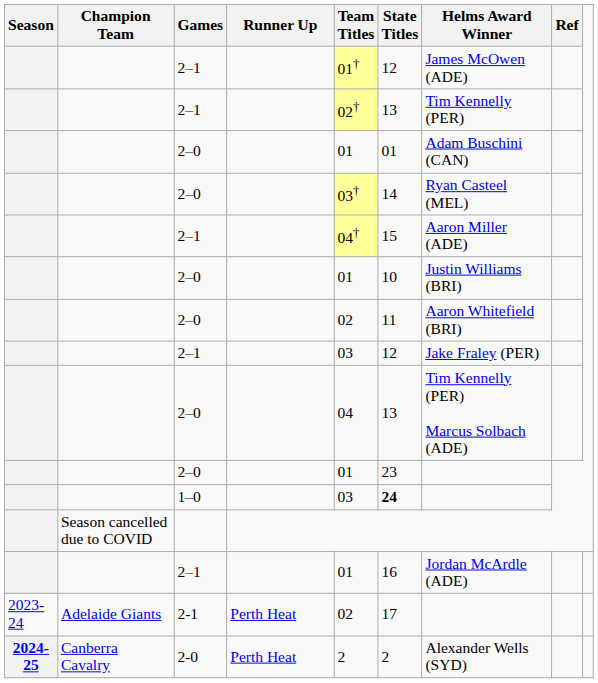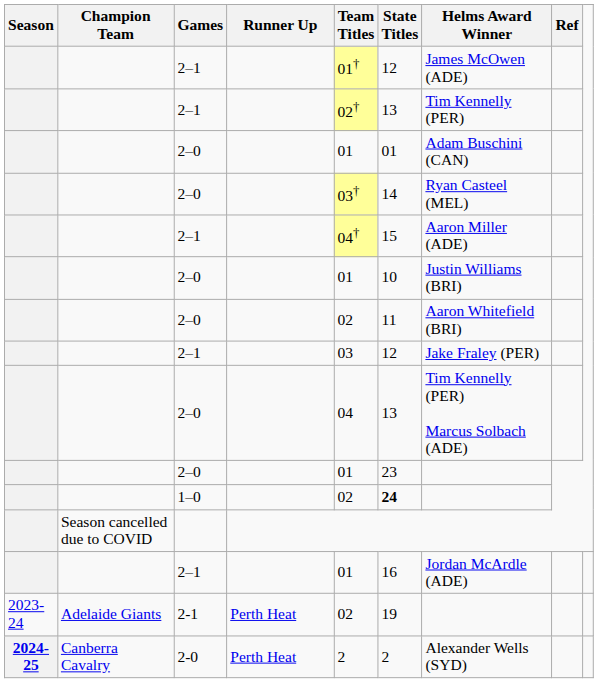 <table class="wikitable sortable plainrowheaders">
 <tr>
 <th scope="col">Season</th>
 <th scope="col" width=150>Champion Team</th>
 <th scope="col">Games</th>
 <th scope="col" width=150>Runner Up</th>
 <th scope="col">Team<br>Titles</th>
 <th scope="col">State<br>Titles</th>
 <th scope="col" width=180>Helms Award Winner</th>
 <th scope="col" class="unsortable">Ref</th>
 </tr>
 <tr>
 <th scope="row"></th>
 <td> </td>
 <td>2–1</td>
 <td> </td>
 <td style="background-color:#FFFF99;"><span>0</span>1<sup>†</sup></td>
 <td>12</td>
 <td> <a href='#'>James McOwen</a> (ADE)</td>
 <td></td>
 </tr>
 <tr>
 <th scope="row"></th>
 <td> </td>
 <td>2–1</td>
 <td> </td>
 <td style="background-color:#FFFF99;"><span>0</span>2<sup>†</sup></td>
 <td>13</td>
 <td> <a href='#'>Tim Kennelly</a> (PER)</td>
 <td></td>
 </tr>
 <tr>
 <th scope="row"></th>
 <td> </td>
 <td>2–0</td>
 <td> </td>
 <td><span>0</span>1</td>
 <td><span>0</span>1</td>
 <td> <a href='#'>Adam Buschini</a> (CAN)</td>
 <td></td>
 </tr>
 <tr>
 <th scope="row"></th>
 <td> </td>
 <td>2–0</td>
 <td> </td>
 <td style="background-color:#FFFF99;"><span>0</span>3<sup>†</sup></td>
 <td>14</td>
 <td> <a href='#'>Ryan Casteel</a> (MEL)</td>
 <td></td>
 </tr>
 <tr>
 <th scope="row"></th>
 <td> </td>
 <td>2–1</td>
 <td> </td>
 <td style="background-color:#FFFF99;"><span>0</span>4<sup>†</sup></td>
 <td>15</td>
 <td> <a href='#'>Aaron Miller</a> (ADE)</td>
 <td> </td>
 </tr>
 <tr>
 <th scope="row"></th>
 <td> </td>
 <td>2–0</td>
 <td> </td>
 <td><span>0</span>1</td>
 <td>10</td>
 <td> <a href='#'>Justin Williams</a> (BRI)</td>
 <td></td>
 </tr>
 <tr>
 <th scope="row"></th>
 <td> </td>
 <td>2–0</td>
 <td> </td>
 <td><span>0</span>2</td>
 <td>11</td>
 <td> <a href='#'>Aaron Whitefield</a> (BRI)</td>
 <td></td>
 </tr>
 <tr>
 <th scope="row"></th>
 <td> </td>
 <td>2–1</td>
 <td> </td>
 <td><span>0</span>3</td>
 <td>12</td>
 <td> <a href='#'>Jake Fraley</a> (PER)</td>
 <td></td>
 </tr>
 <tr>
 <th scope="row"></th>
 <td> </td>
 <td>2–0</td>
 <td> </td>
 <td><span>0</span>4</td>
 <td>13</td>
 <td> <a href='#'>Tim Kennelly</a> (PER)<br><br> <a href='#'>Marcus Solbach</a> (ADE)</td>
 <td> </td>
 </tr>
 <tr>
 <th scope="row"></th>
 <td> </td>
 <td>2–0</td>
 <td> </td>
 <td><span>0</span>1</td>
 <td>23</td>
 <td> </td>
 </tr>
 <tr>
 <th scope="row"></th>
 <td> </td>
 <td>1–0</td>
 <td> </td>
-<td><span>0</span>3</td>
+<td><span>0</span>2</td>
 <td><strong>24</strong></td>
 <td> </td>
 </tr>
 <tr>
 <th scope="row"></th>
 <td>Season cancelled due to COVID</td>
 <td> </td>
 </tr>
 <tr>
 <th scope="row"></th>
 <td> </td>
 <td>2–1</td>
 <td> </td>
 <td><span>0</span>1</td>
 <td>16</td>
 <td> <a href='#'>Jordan McArdle</a> (ADE)<br></td>
 <td> </td>
 <td> </td>
 </tr>
 <tr>
 <td><a href='#'>2023- 24</a></td>
 <td><a href='#'>Adelaide Giants</a></td>
 <td>2-1</td>
 <td><a href='#'>Perth Heat</a></td>
 <td><span>0</span>2</td>
-<td>17</td>
+<td>19</td>
 <td></td>
 <td></td>
 <td></td>
 </tr>
 <tr>
 <th><a href='#'>2024-25</a></th>
 <td><a href='#'>Canberra Cavalry</a></td>
 <td>2-0</td>
 <td><a href='#'>Perth Heat</a></td>
 <td>2</td>
 <td>2</td>
 <td>Alexander Wells (SYD)</td>
 <td></td>
 <td></td>
 </tr>
 </table>
